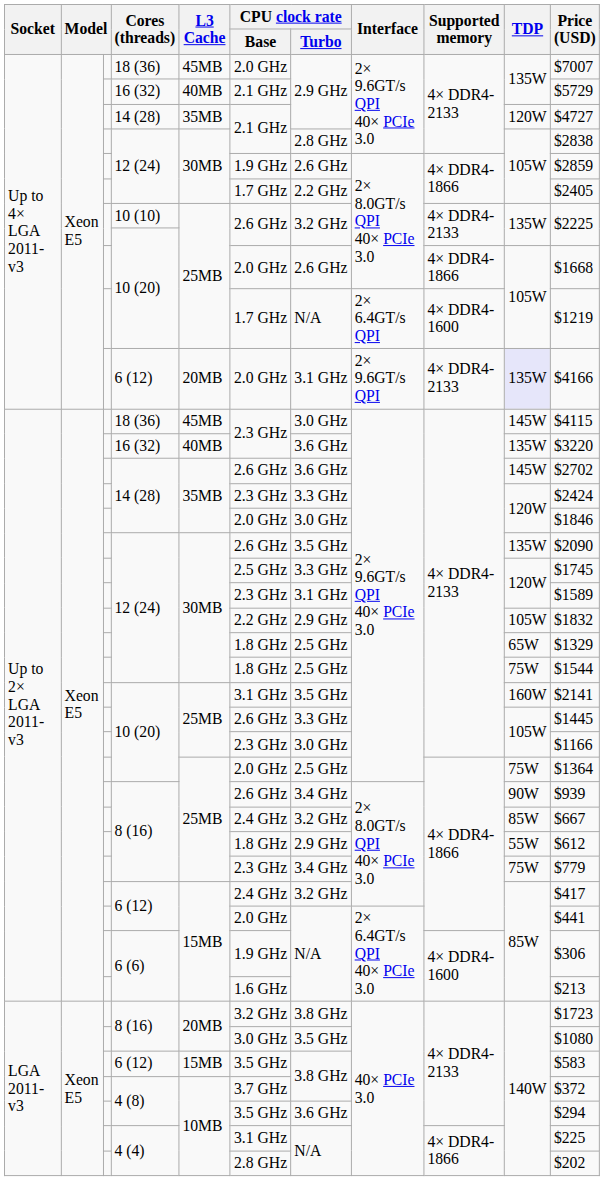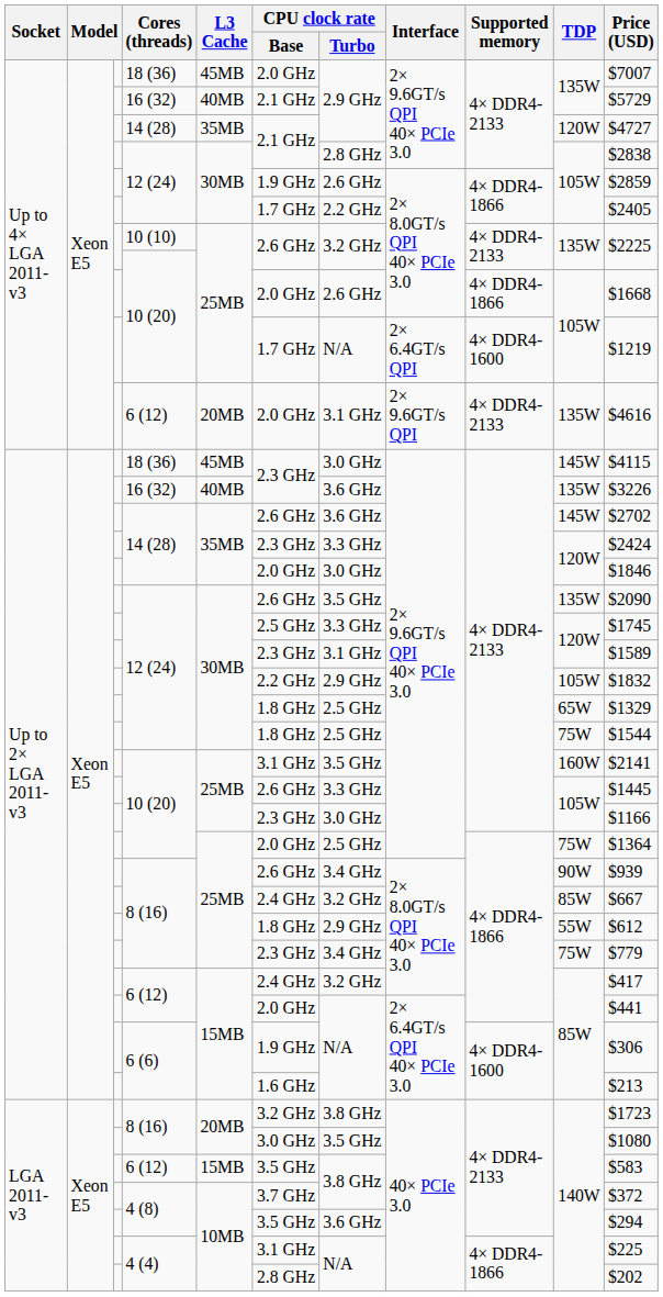 <table class="wikitable">
 <tr>
 <th rowspan="2">Socket</th>
 <th colspan="2" rowspan="2">Model</th>
 <th rowspan="2">Cores<br>(threads)</th>
 <th rowspan="2"><a href='#'>L3 Cache</a></th>
 <th colspan="2">CPU <a href='#'>clock rate</a></th>
 <th rowspan="2">Interface</th>
 <th rowspan="2">Supported<br>memory</th>
 <th rowspan="2"><a href='#'>TDP</a></th>
 <th rowspan="2">Price<br>(USD)</th>
 </tr>
 <tr>
 <th>Base</th>
 <th><a href='#'>Turbo</a></th>
 </tr>
 <tr>
 <td rowspan="11">Up to 4×<br>LGA 2011-v3</td>
 <td rowspan="11">Xeon<br>E5</td>
 <td></td>
 <td>18 (36)</td>
 <td>45MB</td>
 <td>2.0 GHz</td>
 <td rowspan="3">2.9 GHz</td>
 <td rowspan="4">2× 9.6GT/s <a href='#'>QPI</a><br>40× <a href='#'>PCIe</a> 3.0</td>
 <td rowspan="4">4× DDR4-2133</td>
 <td rowspan="2">135W</td>
 <td>$7007</td>
 </tr>
 <tr>
 <td></td>
 <td>16 (32)</td>
 <td>40MB</td>
 <td>2.1 GHz</td>
 <td>$5729</td>
 </tr>
 <tr>
 <td></td>
 <td>14 (28)</td>
 <td>35MB</td>
 <td rowspan="2">2.1 GHz</td>
 <td>120W</td>
 <td>$4727</td>
 </tr>
 <tr>
 <td></td>
 <td rowspan="3">12 (24)</td>
 <td rowspan="3">30MB</td>
 <td>2.8 GHz</td>
 <td rowspan="3">105W</td>
 <td>$2838</td>
 </tr>
 <tr>
 <td></td>
 <td>1.9 GHz</td>
 <td>2.6 GHz</td>
 <td rowspan="5">2× 8.0GT/s <a href='#'>QPI</a><br>40× <a href='#'>PCIe</a> 3.0</td>
 <td rowspan="2">4× DDR4-1866</td>
 <td>$2859</td>
 </tr>
 <tr>
 <td></td>
 <td>1.7 GHz</td>
 <td>2.2 GHz</td>
 <td>$2405</td>
 </tr>
 <tr>
 <td rowspan="2"></td>
 <td>10 (10)</td>
 <td rowspan="4">25MB</td>
 <td rowspan="2">2.6 GHz</td>
 <td rowspan="2">3.2 GHz</td>
 <td rowspan="2">4× DDR4-2133</td>
 <td rowspan="2">135W</td>
 <td rowspan="2">$2225</td>
 </tr>
 <tr>
 <td rowspan="3">10 (20)</td>
 </tr>
 <tr>
 <td></td>
 <td>2.0 GHz</td>
 <td>2.6 GHz</td>
 <td>4× DDR4-1866</td>
 <td rowspan="2">105W</td>
 <td>$1668</td>
 </tr>
 <tr>
 <td></td>
 <td>1.7 GHz</td>
 <td>N/A</td>
 <td>2× 6.4GT/s <a href='#'>QPI</a></td>
 <td>4× DDR4-1600</td>
 <td>$1219</td>
 </tr>
 <tr>
 <td></td>
 <td>6 (12)</td>
 <td>20MB</td>
 <td>2.0 GHz</td>
 <td>3.1 GHz</td>
 <td>2× 9.6GT/s <a href='#'>QPI</a></td>
 <td>4× DDR4-2133</td>
-<td style="background: lavender;">135W</td>
-<td>$4166</td>
+<td>135W</td>
+<td>$4616</td>
 </tr>
 <tr>
 <td rowspan="23">Up to 2×<br>LGA 2011-v3</td>
 <td rowspan="23">Xeon<br>E5</td>
 <td></td>
 <td>18 (36)</td>
 <td>45MB</td>
 <td rowspan="2">2.3 GHz</td>
 <td>3.0 GHz</td>
 <td rowspan="15">2× 9.6GT/s <a href='#'>QPI</a><br>40× <a href='#'>PCIe</a> 3.0</td>
 <td rowspan="14">4× DDR4-2133</td>
 <td>145W</td>
 <td>$4115</td>
 </tr>
 <tr>
 <td></td>
 <td>16 (32)</td>
 <td>40MB</td>
 <td>3.6 GHz</td>
 <td>135W</td>
-<td>$3220</td>
+<td>$3226</td>
 </tr>
 <tr>
 <td></td>
 <td rowspan="3">14 (28)</td>
 <td rowspan="3">35MB</td>
 <td>2.6 GHz</td>
 <td>3.6 GHz</td>
 <td>145W</td>
 <td>$2702</td>
 </tr>
 <tr>
 <td></td>
 <td>2.3 GHz</td>
 <td>3.3 GHz</td>
 <td rowspan="2">120W</td>
 <td>$2424</td>
 </tr>
 <tr>
 <td></td>
 <td>2.0 GHz</td>
 <td>3.0 GHz</td>
 <td>$1846</td>
 </tr>
 <tr>
 <td></td>
 <td rowspan="6">12 (24)</td>
 <td rowspan="6">30MB</td>
 <td>2.6 GHz</td>
 <td>3.5 GHz</td>
 <td>135W</td>
 <td>$2090</td>
 </tr>
 <tr>
 <td></td>
 <td>2.5 GHz</td>
 <td>3.3 GHz</td>
 <td rowspan="2">120W</td>
 <td>$1745</td>
 </tr>
 <tr>
 <td></td>
 <td>2.3 GHz</td>
 <td>3.1 GHz</td>
 <td>$1589</td>
 </tr>
 <tr>
 <td></td>
 <td>2.2 GHz</td>
 <td>2.9 GHz</td>
 <td>105W</td>
 <td>$1832</td>
 </tr>
 <tr>
 <td></td>
 <td>1.8 GHz</td>
 <td>2.5 GHz</td>
 <td>65W</td>
 <td>$1329</td>
 </tr>
 <tr>
 <td></td>
 <td>1.8 GHz</td>
 <td>2.5 GHz</td>
 <td>75W</td>
 <td>$1544</td>
 </tr>
 <tr>
 <td></td>
 <td rowspan="4">10 (20)</td>
 <td rowspan="3">25MB</td>
 <td>3.1 GHz</td>
 <td>3.5 GHz</td>
 <td>160W</td>
 <td>$2141</td>
 </tr>
 <tr>
 <td></td>
 <td>2.6 GHz</td>
 <td>3.3 GHz</td>
 <td rowspan="2">105W</td>
 <td>$1445</td>
 </tr>
 <tr>
 <td></td>
 <td>2.3 GHz</td>
 <td>3.0 GHz</td>
 <td>$1166</td>
 </tr>
 <tr>
 <td></td>
 <td rowspan="5">25MB</td>
 <td>2.0 GHz</td>
 <td>2.5 GHz</td>
 <td rowspan="7">4× DDR4-1866</td>
 <td>75W</td>
 <td>$1364</td>
 </tr>
 <tr>
 <td></td>
 <td rowspan="4">8 (16)</td>
 <td>2.6 GHz</td>
 <td>3.4 GHz</td>
 <td rowspan="5">2× 8.0GT/s <a href='#'>QPI</a><br>40× <a href='#'>PCIe</a> 3.0</td>
 <td>90W</td>
 <td>$939</td>
 </tr>
 <tr>
 <td></td>
 <td>2.4 GHz</td>
 <td>3.2 GHz</td>
 <td>85W</td>
 <td>$667</td>
 </tr>
 <tr>
 <td></td>
 <td>1.8 GHz</td>
 <td>2.9 GHz</td>
 <td>55W</td>
 <td>$612</td>
 </tr>
 <tr>
 <td></td>
 <td>2.3 GHz</td>
 <td>3.4 GHz</td>
 <td>75W</td>
 <td>$779</td>
 </tr>
 <tr>
 <td></td>
 <td rowspan="2">6 (12)</td>
 <td rowspan="4">15MB</td>
 <td>2.4 GHz</td>
 <td>3.2 GHz</td>
 <td rowspan="4">85W</td>
 <td>$417</td>
 </tr>
 <tr>
 <td></td>
 <td>2.0 GHz</td>
 <td rowspan="3">N/A</td>
 <td rowspan="3">2× 6.4GT/s <a href='#'>QPI</a><br>40× <a href='#'>PCIe</a> 3.0</td>
 <td>$441</td>
 </tr>
 <tr>
 <td></td>
 <td rowspan="2">6 (6)</td>
 <td>1.9 GHz</td>
 <td rowspan="2">4× DDR4-1600</td>
 <td>$306</td>
 </tr>
 <tr>
 <td></td>
 <td>1.6 GHz</td>
 <td>$213</td>
 </tr>
 <tr>
 <td rowspan="7">LGA 2011-v3</td>
 <td rowspan="7">Xeon<br>E5</td>
 <td></td>
 <td rowspan="2">8 (16)</td>
 <td rowspan="2">20MB</td>
 <td>3.2 GHz</td>
 <td>3.8 GHz</td>
 <td rowspan="7">40× <a href='#'>PCIe</a> 3.0</td>
 <td rowspan="5">4× DDR4-2133</td>
 <td rowspan="7">140W</td>
 <td>$1723</td>
 </tr>
 <tr>
 <td></td>
 <td>3.0 GHz</td>
 <td>3.5 GHz</td>
 <td>$1080</td>
 </tr>
 <tr>
 <td></td>
 <td>6 (12)</td>
 <td>15MB</td>
 <td>3.5 GHz</td>
 <td rowspan="2">3.8 GHz</td>
 <td>$583</td>
 </tr>
 <tr>
 <td></td>
 <td rowspan="2">4 (8)</td>
 <td rowspan="4">10MB</td>
 <td>3.7 GHz</td>
 <td>$372</td>
 </tr>
 <tr>
 <td></td>
 <td>3.5 GHz</td>
 <td>3.6 GHz</td>
 <td>$294</td>
 </tr>
 <tr>
 <td></td>
 <td rowspan="2">4 (4)</td>
 <td>3.1 GHz</td>
 <td rowspan="2">N/A</td>
 <td rowspan="2">4× DDR4-1866</td>
 <td>$225</td>
 </tr>
 <tr>
 <td></td>
 <td>2.8 GHz</td>
 <td>$202</td>
 </tr>
 </table>
